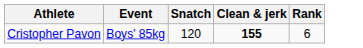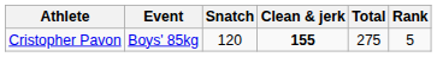 <table class="wikitable" style="font-size:90%">
 <tr>
 <th>Athlete</th>
 <th>Event</th>
 <th>Snatch</th>
 <th>Clean & jerk</th>
+<th>Total</th>
 <th>Rank</th>
 </tr>
 <tr>
 <td><a href='#'>Cristopher Pavon</a></td>
 <td><a href='#'>Boys' 85kg</a></td>
 <td align=center>120</td>
 <td align=center><strong>155</strong></td>
-<td align=center>6</td>
+<td align=center>275</td>
+<td align=center>5</td>
 </tr>
 </table>
